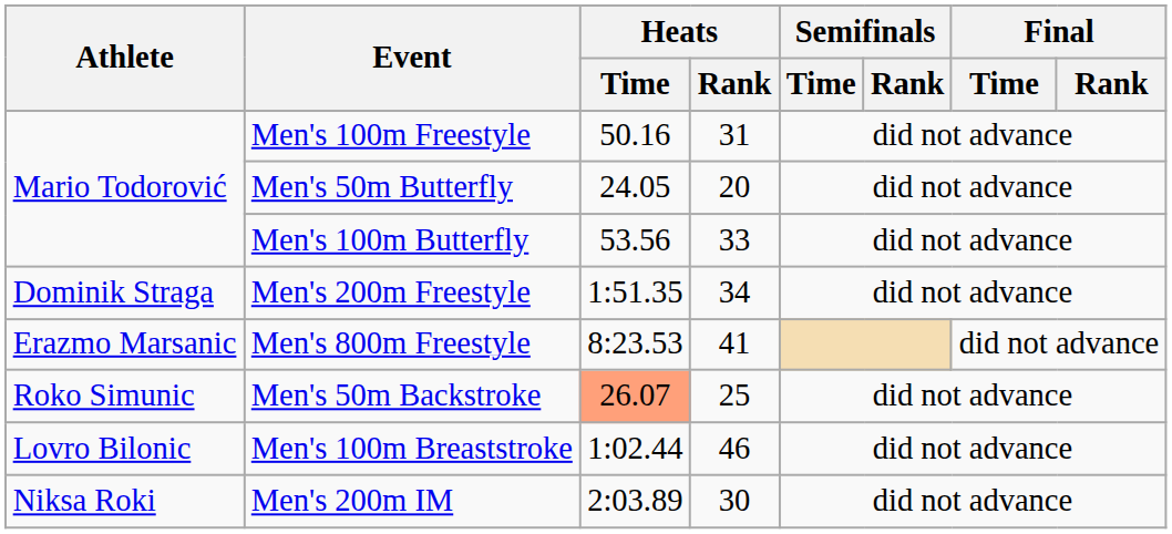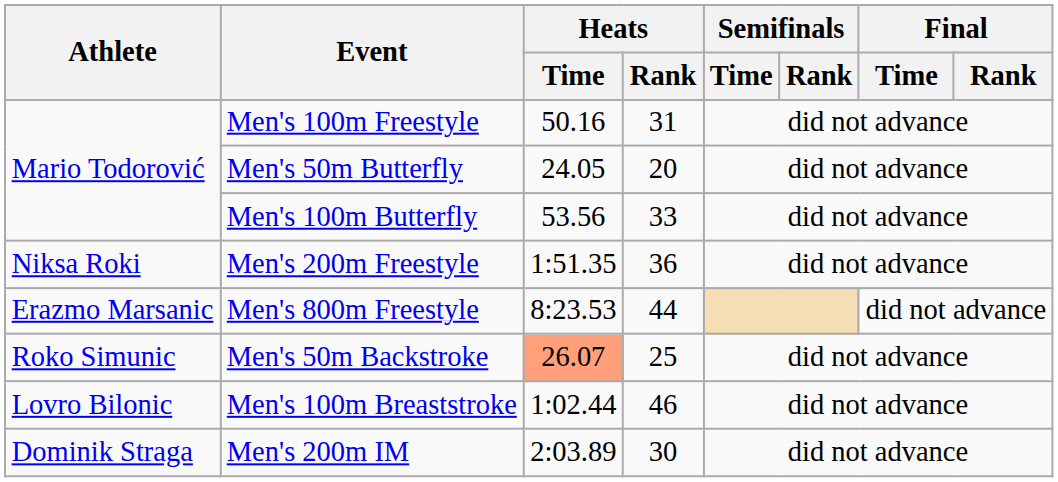 <table class=wikitable style="font-size:90%">
 <tr>
 <th rowspan="2">Athlete</th>
 <th rowspan="2">Event</th>
 <th colspan="2">Heats</th>
 <th colspan="2">Semifinals</th>
 <th colspan="2">Final</th>
 </tr>
 <tr>
 <th>Time</th>
 <th>Rank</th>
 <th>Time</th>
 <th>Rank</th>
 <th>Time</th>
 <th>Rank</th>
 </tr>
 <tr>
 <td rowspan="3"><a href='#'>Mario Todorović</a></td>
 <td><a href='#'>Men's 100m Freestyle</a></td>
 <td align=center>50.16</td>
 <td align=center>31</td>
 <td align=center colspan=4>did not advance</td>
 </tr>
 <tr>
 <td><a href='#'>Men's 50m Butterfly</a></td>
 <td align=center>24.05</td>
 <td align=center>20</td>
 <td align=center colspan=4>did not advance</td>
 </tr>
 <tr>
 <td><a href='#'>Men's 100m Butterfly</a></td>
 <td align=center>53.56</td>
 <td align=center>33</td>
 <td align=center colspan=4>did not advance</td>
 </tr>
 <tr>
-<td rowspan="1"><a href='#'>Dominik Straga</a></td>
+<td rowspan="1"><a href='#'>Niksa Roki</a></td>
 <td><a href='#'>Men's 200m Freestyle</a></td>
 <td align=center>1:51.35</td>
-<td align=center>34</td>
+<td align=center>36</td>
 <td align=center colspan=4>did not advance</td>
 </tr>
 <tr>
 <td rowspan="1"><a href='#'>Erazmo Marsanic</a></td>
 <td><a href='#'>Men's 800m Freestyle</a></td>
 <td align=center>8:23.53</td>
-<td align=center>41</td>
+<td align=center>44</td>
 <td colspan= 2 bgcolor="wheat"></td>
 <td align=center colspan=2>did not advance</td>
 </tr>
 <tr>
 <td rowspan="1"><a href='#'>Roko Simunic</a></td>
 <td><a href='#'>Men's 50m Backstroke</a></td>
 <td align=center style="background: lightsalmon;">26.07</td>
 <td align=center>25</td>
 <td align=center colspan=4>did not advance</td>
 </tr>
 <tr>
 <td rowspan="1"><a href='#'>Lovro Bilonic</a></td>
 <td><a href='#'>Men's 100m Breaststroke</a></td>
 <td align=center>1:02.44</td>
 <td align=center>46</td>
 <td align=center colspan=4>did not advance</td>
 </tr>
 <tr>
-<td rowspan="1"><a href='#'>Niksa Roki</a></td>
+<td rowspan="1"><a href='#'>Dominik Straga</a></td>
 <td><a href='#'>Men's 200m IM</a></td>
 <td align=center>2:03.89</td>
 <td align=center>30</td>
 <td align=center colspan=4>did not advance</td>
 </tr>
 </table>
